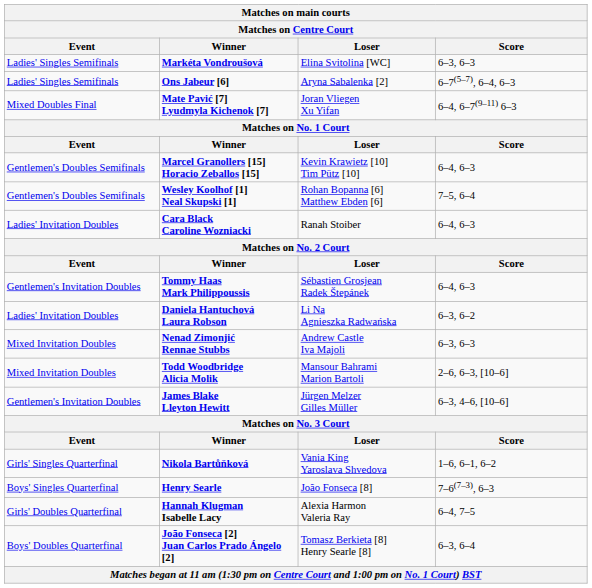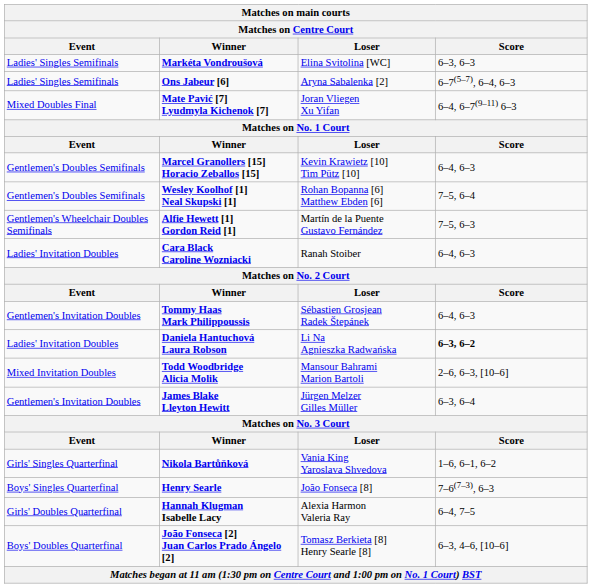 <table class="wikitable collapsible uncollapsed" style="margin:auto;">
 <tr>
 <th colspan="4" style="white-space:nowrap;">Matches on main courts</th>
 </tr>
 <tr>
 <th colspan="4">Matches on <a href='#'>Centre Court</a></th>
 </tr>
 <tr>
 <th width="250">Event</th>
 <th width="220">Winner</th>
 <th width="220">Loser</th>
 <th width="250">Score</th>
 </tr>
 <tr>
 <td><a href='#'>Ladies' Singles Semifinals</a></td>
 <td><strong> <a href='#'>Markéta Vondroušová</a></strong></td>
 <td> <a href='#'>Elina Svitolina</a> [WC]</td>
 <td>6–3, 6–3</td>
 </tr>
 <tr>
 <td><a href='#'>Ladies' Singles Semifinals</a></td>
 <td><strong> <a href='#'>Ons Jabeur</a> [6]</strong></td>
 <td> <a href='#'>Aryna Sabalenka</a> [2]</td>
 <td>6–7<sup>(5–7)</sup>, 6–4, 6–3</td>
 </tr>
 <tr>
 <td><a href='#'>Mixed Doubles Final</a></td>
 <td><strong> <a href='#'>Mate Pavić</a> [7]<br>  <a href='#'>Lyudmyla Kichenok</a> [7]</strong></td>
 <td> <a href='#'>Joran Vliegen</a><br>  <a href='#'>Xu Yifan</a></td>
 <td>6–4, 6–7<sup>(9–11)</sup> 6–3</td>
 </tr>
 <tr>
 <th colspan="4">Matches on <a href='#'>No. 1 Court</a></th>
 </tr>
 <tr>
 <th width="220">Event</th>
 <th width="220">Winner</th>
 <th width="220">Loser</th>
 <th width="250">Score</th>
 </tr>
 <tr>
 <td><a href='#'>Gentlemen's Doubles Semifinals</a></td>
 <td><strong> <a href='#'>Marcel Granollers</a> [15]<br>  <a href='#'>Horacio Zeballos</a> [15]</strong></td>
 <td> <a href='#'>Kevin Krawietz</a> [10]<br>  <a href='#'>Tim Pütz</a> [10]</td>
 <td>6–4, 6–3</td>
 </tr>
 <tr>
 <td><a href='#'>Gentlemen's Doubles Semifinals</a></td>
 <td><strong> <a href='#'>Wesley Koolhof</a> [1]<br>  <a href='#'>Neal Skupski</a> [1]</strong></td>
 <td> <a href='#'>Rohan Bopanna</a> [6]<br>  <a href='#'>Matthew Ebden</a> [6]</td>
 <td>7–5, 6–4</td>
 </tr>
 <tr>
+<td><a href='#'>Gentlemen's Wheelchair Doubles Semifinals</a></td>
+<td><strong> <a href='#'>Alfie Hewett</a> [1]<br>  <a href='#'>Gordon Reid</a> [1]</strong></td>
+<td> Martín de la Puente<br>  <a href='#'>Gustavo Fernández</a></td>
+<td>7–5, 6–3</td>
+</tr>
+<tr>
 <td><a href='#'>Ladies' Invitation Doubles</a></td>
 <td><strong> <a href='#'>Cara Black</a> <br>  <a href='#'>Caroline Wozniacki</a></strong></td>
 <td> Ranah Stoiber</td>
 <td>6–4, 6–3</td>
 </tr>
 <tr>
 <th colspan="4">Matches on <a href='#'>No. 2 Court</a></th>
 </tr>
 <tr>
 <th width="250">Event</th>
 <th width="220">Winner</th>
 <th width="220">Loser</th>
 <th width="220">Score</th>
 </tr>
 <tr>
 <td><a href='#'>Gentlemen's Invitation Doubles</a></td>
 <td><strong> <a href='#'>Tommy Haas</a> <br>  <a href='#'>Mark Philippoussis</a></strong></td>
 <td> <a href='#'>Sébastien Grosjean</a> <br>  <a href='#'>Radek Štepánek</a></td>
 <td>6–4, 6–3</td>
 </tr>
 <tr>
 <td><a href='#'>Ladies' Invitation Doubles</a></td>
 <td><strong> <a href='#'>Daniela Hantuchová</a><br>  <a href='#'>Laura Robson</a></strong></td>
 <td> <a href='#'>Li Na</a><br>  <a href='#'>Agnieszka Radwańska</a></td>
-<td>6–3, 6–2</td>
-</tr>
-<tr>
-<td><a href='#'>Mixed Invitation Doubles</a></td>
-<td><strong> <a href='#'>Nenad Zimonjić</a><br>  <a href='#'>Rennae Stubbs</a></strong></td>
-<td> <a href='#'>Andrew Castle</a><br>  <a href='#'>Iva Majoli</a></td>
-<td>6–3, 6–3</td>
+<td><strong>6–3, 6–2</strong></td>
 </tr>
 <tr>
 <td><a href='#'>Mixed Invitation Doubles</a></td>
 <td><strong> <a href='#'>Todd Woodbridge</a><br>  <a href='#'>Alicia Molik</a></strong></td>
 <td> <a href='#'>Mansour Bahrami</a><br>  <a href='#'>Marion Bartoli</a></td>
 <td>2–6, 6–3, [10–6]</td>
 </tr>
 <tr>
 <td><a href='#'>Gentlemen's Invitation Doubles</a></td>
 <td><strong> <a href='#'>James Blake</a> <br>  <a href='#'>Lleyton Hewitt</a></strong></td>
 <td> <a href='#'>Jürgen Melzer</a> <br>  <a href='#'>Gilles Müller</a></td>
-<td>6–3, 4–6, [10–6]</td>
+<td>6–3, 6–4</td>
 </tr>
 <tr>
 <th colspan="4">Matches on <a href='#'>No. 3 Court</a></th>
 </tr>
 <tr>
 <th width="250">Event</th>
 <th width="220">Winner</th>
 <th width="220">Loser</th>
 <th width="220">Score</th>
 </tr>
 <tr>
 <td><a href='#'>Girls' Singles Quarterfinal</a></td>
 <td><strong> <a href='#'>Nikola Bartůňková</a></strong></td>
 <td> <a href='#'>Vania King</a> <br>  <a href='#'>Yaroslava Shvedova</a></td>
 <td>1–6, 6–1, 6–2</td>
 </tr>
 <tr>
 <td><a href='#'>Boys' Singles Quarterfinal</a></td>
 <td><strong> <a href='#'>Henry Searle</a></strong></td>
 <td> <a href='#'>João Fonseca</a> [8]</td>
 <td>7–6<sup>(7–3)</sup>, 6–3</td>
 </tr>
 <tr>
 <td><a href='#'>Girls' Doubles Quarterfinal</a></td>
 <td><strong> <a href='#'>Hannah Klugman</a><br> Isabelle Lacy</strong></td>
 <td> Alexia Harmon<br>  Valeria Ray</td>
 <td>6–4, 7–5</td>
 </tr>
 <tr>
 <td><a href='#'>Boys' Doubles Quarterfinal</a></td>
 <td><strong> <a href='#'>João Fonseca</a> [2]<br>  <a href='#'>Juan Carlos Prado Ángelo</a> [2]</strong></td>
 <td> <a href='#'>Tomasz Berkieta</a> [8]<br>  Henry Searle [8]</td>
-<td>6–3, 6–4</td>
+<td>6–3, 4–6, [10–6]</td>
 </tr>
 <tr>
 <th colspan=4><em>Matches began at 11 am (1:30 pm on <a href='#'>Centre Court</a> and 1:00 pm on <a href='#'>No. 1 Court</a>) <a href='#'>BST</a></em></th>
 </tr>
 </table>
